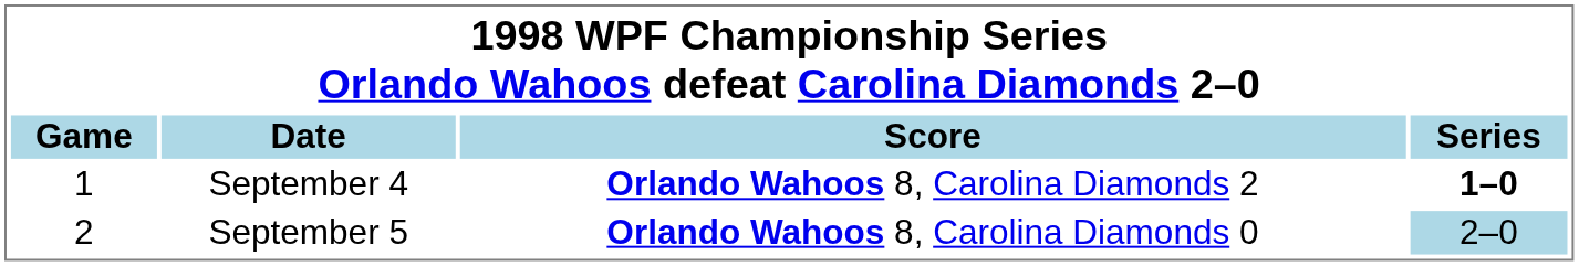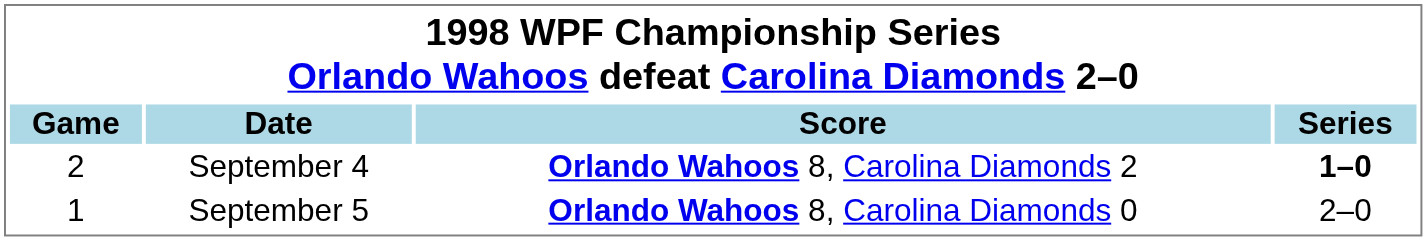 <table cellpadding="1"  style="min-width:45em;text-align:center;font-size:100%; border:1px solid gray;">
 <tr style="font-size:larger;">
 <th colspan=8>1998 WPF Championship Series<br><strong><a href='#'>Orlando Wahoos</a></strong> defeat <a href='#'>Carolina Diamonds</a> 2–0</th>
 </tr>
 <tr style="background:lightblue;">
 <th>Game</th>
 <th>Date</th>
 <th>Score</th>
 <th>Series<br></th>
 </tr>
 <tr>
-<td>1</td>
+<td>2</td>
 <td>September 4</td>
 <td><strong><a href='#'>Orlando Wahoos</a></strong> 8, <a href='#'>Carolina Diamonds</a> 2</td>
 <td><strong>1–0</strong></td>
 </tr>
 <tr>
-<td>2</td>
+<td>1</td>
 <td>September 5</td>
 <td><strong><a href='#'>Orlando Wahoos</a></strong> 8, <a href='#'>Carolina Diamonds</a> 0</td>
-<td style="background: lightblue;">2–0</td>
+<td>2–0</td>
 </tr>
 </table>
